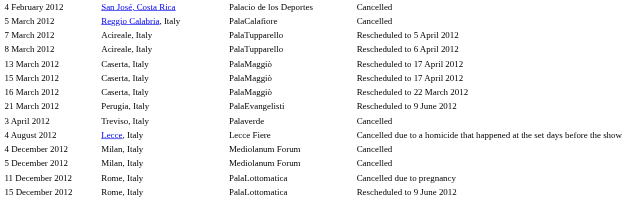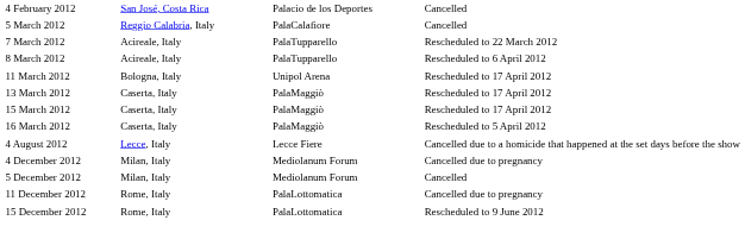 <table cellpadding="2" style="border:0 solid darkgrey; font-size:90%">
 <tr>
 <th style="width:150px;"></th>
 <th style="width:200px;"></th>
 <th style="width:200px;"></th>
 <th style="width:700px;"></th>
 </tr>
 <tr border="0">
 </tr>
 <tr>
 <td>4 February 2012</td>
 <td><a href='#'>San José, Costa Rica</a></td>
 <td>Palacio de los Deportes</td>
 <td>Cancelled</td>
 </tr>
 <tr>
 <td>5 March 2012</td>
 <td><a href='#'>Reggio Calabria</a>, Italy</td>
 <td>PalaCalafiore</td>
 <td>Cancelled</td>
 </tr>
 <tr>
 <td>7 March 2012</td>
 <td>Acireale, Italy</td>
 <td>PalaTupparello</td>
-<td>Rescheduled to 5 April 2012</td>
+<td>Rescheduled to 22 March 2012</td>
 </tr>
 <tr>
 <td>8 March 2012</td>
 <td>Acireale, Italy</td>
 <td>PalaTupparello</td>
 <td>Rescheduled to 6 April 2012</td>
+</tr>
+<tr>
+<td>11 March 2012</td>
+<td>Bologna, Italy</td>
+<td>Unipol Arena</td>
+<td>Rescheduled to 17 April 2012</td>
 </tr>
 <tr>
 <td>13 March 2012</td>
 <td>Caserta, Italy</td>
 <td>PalaMaggiò</td>
 <td>Rescheduled to 17 April 2012</td>
 </tr>
 <tr>
 <td>15 March 2012</td>
 <td>Caserta, Italy</td>
 <td>PalaMaggiò</td>
 <td>Rescheduled to 17 April 2012</td>
 </tr>
 <tr>
 <td>16 March 2012</td>
 <td>Caserta, Italy</td>
 <td>PalaMaggiò</td>
-<td>Rescheduled to 22 March 2012</td>
-</tr>
-<tr>
-<td>21 March 2012</td>
-<td>Perugia, Italy</td>
-<td>PalaEvangelisti</td>
-<td>Rescheduled to 9 June 2012</td>
-</tr>
-<tr>
-<td>3 April 2012</td>
-<td>Treviso, Italy</td>
-<td>Palaverde</td>
-<td>Cancelled</td>
+<td>Rescheduled to 5 April 2012</td>
 </tr>
 <tr>
 <td>4 August 2012</td>
 <td><a href='#'>Lecce</a>, Italy</td>
 <td>Lecce Fiere</td>
 <td>Cancelled due to a homicide that happened at the set days before the show</td>
 </tr>
 <tr>
 <td>4 December 2012</td>
 <td>Milan, Italy</td>
 <td>Mediolanum Forum</td>
-<td>Cancelled</td>
+<td>Cancelled due to pregnancy</td>
 </tr>
 <tr>
 <td>5 December 2012</td>
 <td>Milan, Italy</td>
 <td>Mediolanum Forum</td>
 <td>Cancelled</td>
 </tr>
 <tr>
 <td>11 December 2012</td>
 <td>Rome, Italy</td>
 <td>PalaLottomatica</td>
 <td>Cancelled due to pregnancy</td>
 </tr>
 <tr>
 <td>15 December 2012</td>
 <td>Rome, Italy</td>
 <td>PalaLottomatica</td>
 <td>Rescheduled to 9 June 2012</td>
 </tr>
 <tr>
 </tr>
 </table>
